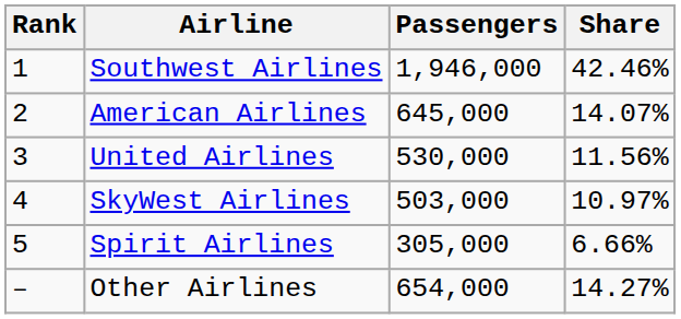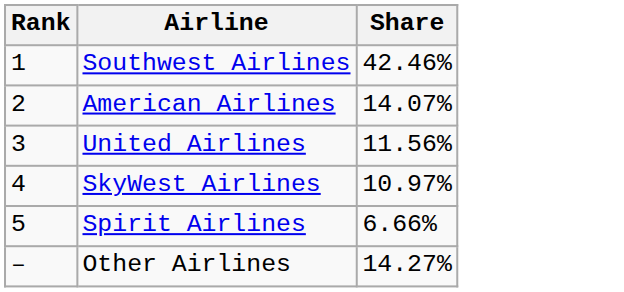 <table class="wikitable sortable" style="font-size: 95%">
 <tr>
 <th>Rank</th>
 <th>Airline</th>
-<th>Passengers</th>
 <th>Share</th>
 </tr>
 <tr>
 <td>1</td>
 <td><a href='#'>Southwest Airlines</a></td>
-<td>1,946,000</td>
 <td>42.46%</td>
 </tr>
 <tr>
 <td>2</td>
 <td><a href='#'>American Airlines</a></td>
-<td>645,000</td>
 <td>14.07%</td>
 </tr>
 <tr>
 <td>3</td>
 <td><a href='#'>United Airlines</a></td>
-<td>530,000</td>
 <td>11.56%</td>
 </tr>
 <tr>
 <td>4</td>
 <td><a href='#'>SkyWest Airlines</a></td>
-<td>503,000</td>
 <td>10.97%</td>
 </tr>
 <tr>
 <td>5</td>
 <td><a href='#'>Spirit Airlines</a></td>
-<td>305,000</td>
 <td>6.66%</td>
 </tr>
 <tr>
 <td>–</td>
 <td>Other Airlines</td>
-<td>654,000</td>
 <td>14.27%</td>
 </tr>
 </table>
